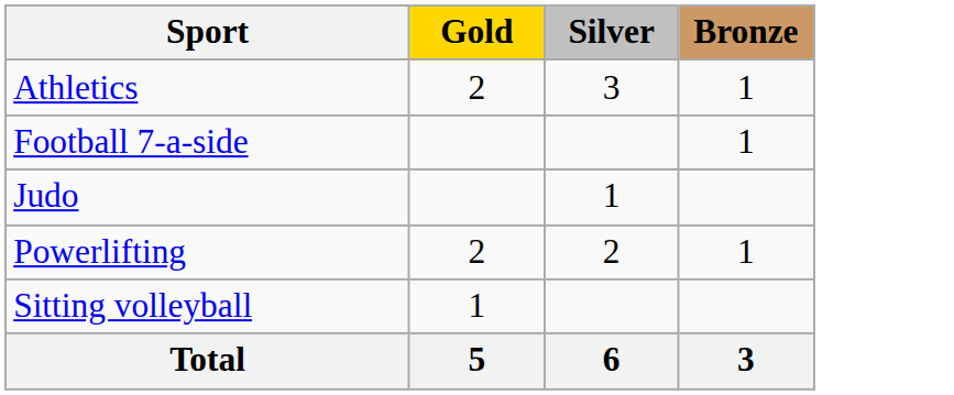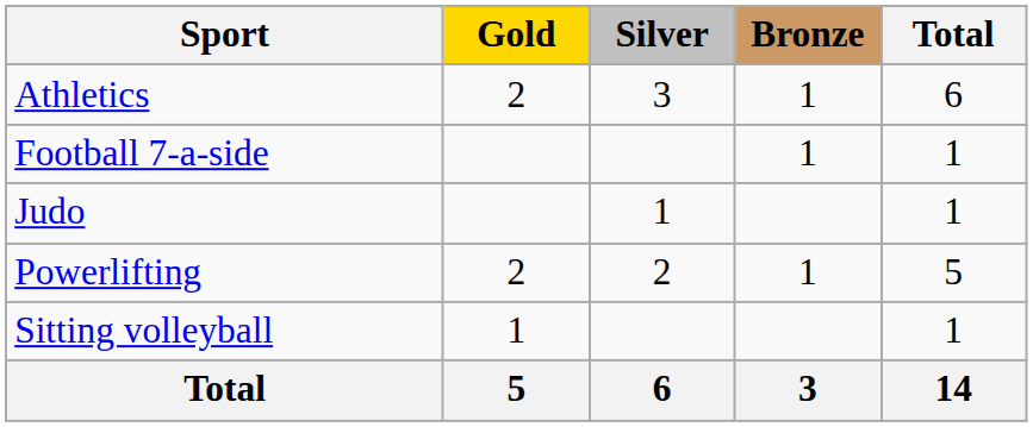 <table class="wikitable sortable" style="text-align:center;">
 <tr>
 <th width=180>Sport</th>
 <th scope="col" style="background:gold; width:55px;">Gold</th>
 <th scope="col" style="background:silver; width:55px;">Silver</th>
 <th scope="col" style="background:#cc9966; width:55px;">Bronze</th>
+<th width=55>Total</th>
 </tr>
 <tr>
 <td align=left><a href='#'>Athletics</a></td>
 <td>2</td>
 <td>3</td>
 <td>1</td>
+<td>6</td>
 </tr>
 <tr>
 <td align=left><a href='#'>Football 7-a-side</a></td>
 <td></td>
 <td></td>
+<td>1</td>
 <td>1</td>
 </tr>
 <tr>
 <td align=left><a href='#'>Judo</a></td>
 <td></td>
 <td>1</td>
 <td></td>
+<td>1</td>
 </tr>
 <tr>
 <td align=left><a href='#'>Powerlifting</a></td>
 <td>2</td>
 <td>2</td>
 <td>1</td>
+<td>5</td>
 </tr>
 <tr>
 <td align=left><a href='#'>Sitting volleyball</a></td>
 <td>1</td>
 <td></td>
 <td></td>
+<td>1</td>
 </tr>
 <tr class="sortbottom">
 <th>Total</th>
 <th>5</th>
 <th>6</th>
 <th>3</th>
+<th>14</th>
 </tr>
 </table>
